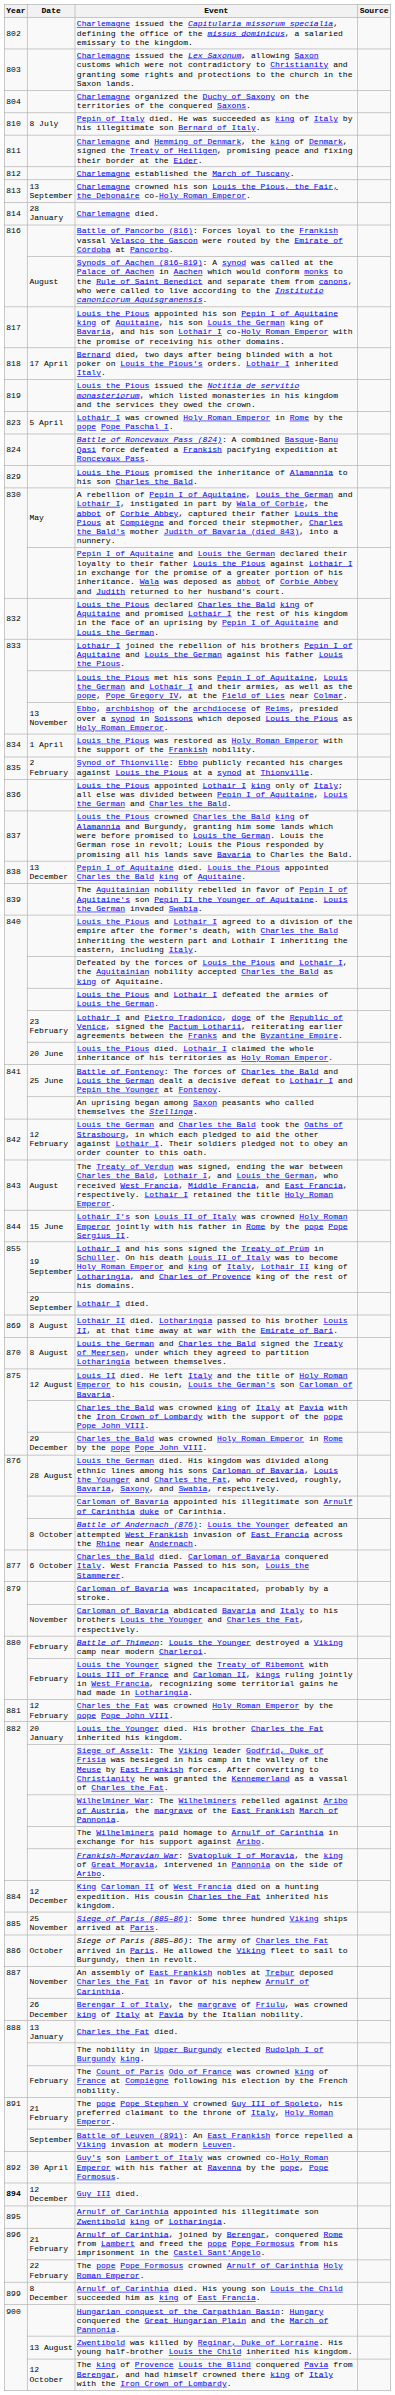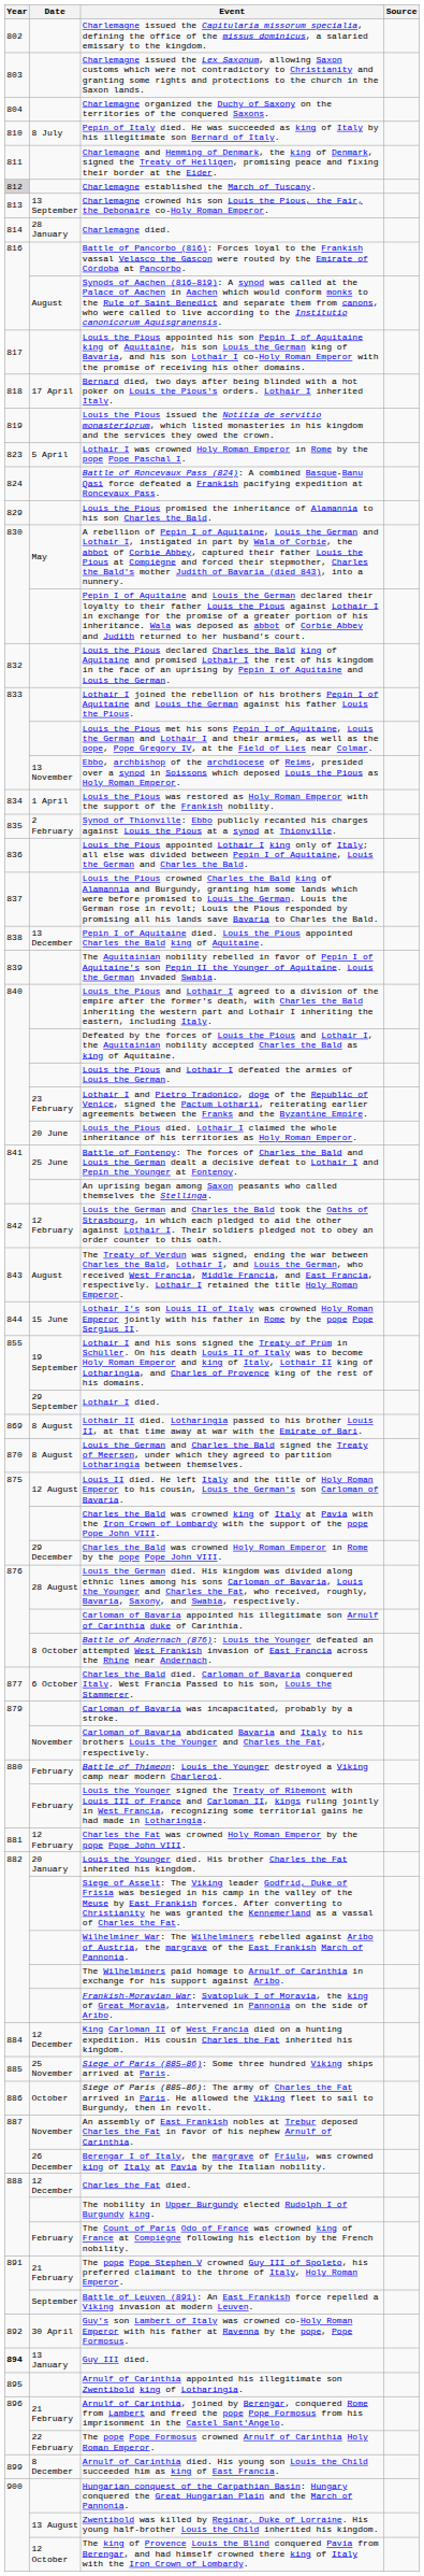 <table class="wikitable" width="100%">
 <tr>
 <th style="width:6%">Year</th>
 <th style="width:10%">Date</th>
 <th>Event</th>
 <th>Source</th>
 </tr>
 <tr>
 <td>802</td>
 <td></td>
 <td><a href='#'>Charlemagne</a> issued the <em><a href='#'>Capitularia missorum specialia</a></em>, defining the office of the <em><a href='#'>missus dominicus</a></em>, a salaried emissary to the kingdom.</td>
 <td></td>
 </tr>
 <tr>
 <td>803</td>
 <td></td>
 <td><a href='#'>Charlemagne</a> issued the <em><a href='#'>Lex Saxonum</a></em>, allowing <a href='#'>Saxon</a> customs which were not contradictory to <a href='#'>Christianity</a> and granting some rights and protections to the church in the Saxon lands.</td>
 <td></td>
 </tr>
 <tr>
 <td>804</td>
 <td></td>
 <td><a href='#'>Charlemagne</a> organized the <a href='#'>Duchy of Saxony</a> on the territories of the conquered <a href='#'>Saxons</a>.</td>
 <td></td>
 </tr>
 <tr>
 <td>810</td>
 <td>8 July</td>
 <td><a href='#'>Pepin of Italy</a> died.  He was succeeded as <a href='#'>king</a> of <a href='#'>Italy</a> by his illegitimate son <a href='#'>Bernard of Italy</a>.</td>
 <td></td>
 </tr>
 <tr>
 <td>811</td>
 <td></td>
 <td><a href='#'>Charlemagne</a> and <a href='#'>Hemming of Denmark</a>, the <a href='#'>king</a> of <a href='#'>Denmark</a>, signed the <a href='#'>Treaty of Heiligen</a>, promising peace and fixing their border at the <a href='#'>Eider</a>.</td>
 <td></td>
 </tr>
 <tr>
-<td>812</td>
+<td style="background: lightgrey;">812</td>
 <td></td>
 <td><a href='#'>Charlemagne</a> established the <a href='#'>March of Tuscany</a>.</td>
 <td></td>
 </tr>
 <tr>
 <td>813</td>
 <td>13 September</td>
 <td><a href='#'>Charlemagne</a> crowned his son <a href='#'>Louis the Pious, the Fair, the Debonaire</a> co-<a href='#'>Holy Roman Emperor</a>.</td>
 <td></td>
 </tr>
 <tr>
 <td>814</td>
 <td>28 January</td>
 <td><a href='#'>Charlemagne</a> died.</td>
 <td></td>
 </tr>
 <tr>
 <td rowspan="2" valign="top">816</td>
 <td></td>
 <td><a href='#'>Battle of Pancorbo (816)</a>: Forces loyal to the <a href='#'>Frankish</a> vassal <a href='#'>Velasco the Gascon</a> were routed by the <a href='#'>Emirate of Córdoba</a> at <a href='#'>Pancorbo</a>.</td>
 <td></td>
 </tr>
 <tr>
 <td>August</td>
 <td><a href='#'>Synods of Aachen (816–819)</a>: A <a href='#'>synod</a> was called at the <a href='#'>Palace of Aachen</a> in <a href='#'>Aachen</a> which would conform <a href='#'>monks</a> to the <a href='#'>Rule of Saint Benedict</a> and separate them from <a href='#'>canons</a>, who were called to live according to the <em><a href='#'>Institutio canonicorum Aquisgranensis</a></em>.</td>
 <td></td>
 </tr>
 <tr>
 <td>817</td>
 <td></td>
 <td><a href='#'>Louis the Pious</a> appointed his son <a href='#'>Pepin I of Aquitaine</a> <a href='#'>king</a> of <a href='#'>Aquitaine</a>, his son <a href='#'>Louis the German</a> king of <a href='#'>Bavaria</a>, and his son <a href='#'>Lothair I</a> co-<a href='#'>Holy Roman Emperor</a> with the promise of receiving his other domains.</td>
 <td></td>
 </tr>
 <tr>
 <td>818</td>
 <td>17 April</td>
 <td><a href='#'>Bernard</a> died, two days after being blinded with a hot poker on <a href='#'>Louis the Pious's</a> orders. <a href='#'>Lothair I</a> inherited <a href='#'>Italy</a>.</td>
 <td></td>
 </tr>
 <tr>
 <td>819</td>
 <td></td>
 <td><a href='#'>Louis the Pious</a> issued the <em><a href='#'>Notitia de servitio monasteriorum</a></em>, which listed monasteries in his kingdom and the services they owed the crown.</td>
 <td></td>
 </tr>
 <tr>
 <td>823</td>
 <td>5 April</td>
 <td><a href='#'>Lothair I</a> was crowned <a href='#'>Holy Roman Emperor</a> in <a href='#'>Rome</a> by the <a href='#'>pope</a> <a href='#'>Pope Paschal I</a>.</td>
 <td></td>
 </tr>
 <tr>
 <td>824</td>
 <td></td>
 <td><em><a href='#'>Battle of Roncevaux Pass (824)</a></em>: A combined <a href='#'>Basque</a>-<a href='#'>Banu Qasi</a> force defeated a <a href='#'>Frankish</a> pacifying expedition at <a href='#'>Roncevaux Pass</a>.</td>
 <td></td>
 </tr>
 <tr>
 <td>829</td>
 <td></td>
 <td><a href='#'>Louis the Pious</a> promised the inheritance of <a href='#'>Alamannia</a> to his son <a href='#'>Charles the Bald</a>.</td>
 <td></td>
 </tr>
 <tr>
 <td rowspan="2" valign="top">830</td>
 <td>May</td>
 <td>A rebellion of <a href='#'>Pepin I of Aquitaine</a>, <a href='#'>Louis the German</a> and <a href='#'>Lothair I</a>, instigated in part by <a href='#'>Wala of Corbie</a>, the <a href='#'>abbot</a> of <a href='#'>Corbie Abbey</a>, captured their father <a href='#'>Louis the Pious</a> at <a href='#'>Compiègne</a> and forced their stepmother, <a href='#'>Charles the Bald's</a> mother <a href='#'>Judith of Bavaria (died 843)</a>, into a nunnery.</td>
 <td></td>
 </tr>
 <tr>
 <td></td>
 <td><a href='#'>Pepin I of Aquitaine</a> and <a href='#'>Louis the German</a> declared their loyalty to their father <a href='#'>Louis the Pious</a> against <a href='#'>Lothair I</a> in exchange for the promise of a greater portion of his inheritance. <a href='#'>Wala</a> was deposed as <a href='#'>abbot</a> of <a href='#'>Corbie Abbey</a> and <a href='#'>Judith</a> returned to her husband's court.</td>
 <td></td>
 </tr>
 <tr>
 <td>832</td>
 <td></td>
 <td><a href='#'>Louis the Pious</a> declared <a href='#'>Charles the Bald</a> <a href='#'>king</a> of <a href='#'>Aquitaine</a> and promised <a href='#'>Lothair I</a> the rest of his kingdom in the face of an uprising by <a href='#'>Pepin I of Aquitaine</a> and <a href='#'>Louis the German</a>.</td>
 <td></td>
 </tr>
 <tr>
 <td rowspan="3" valign="top">833</td>
 <td></td>
 <td><a href='#'>Lothair I</a> joined the rebellion of his brothers <a href='#'>Pepin I of Aquitaine</a> and <a href='#'>Louis the German</a> against his father <a href='#'>Louis the Pious</a>.</td>
 <td></td>
 </tr>
 <tr>
 <td></td>
 <td><a href='#'>Louis the Pious</a> met his sons <a href='#'>Pepin I of Aquitaine</a>, <a href='#'>Louis the German</a> and <a href='#'>Lothair I</a> and their armies, as well as the <a href='#'>pope</a>, <a href='#'>Pope Gregory IV</a>, at the <a href='#'>Field of Lies</a> near <a href='#'>Colmar</a>.</td>
 <td></td>
 </tr>
 <tr>
 <td>13 November</td>
 <td><a href='#'>Ebbo</a>, <a href='#'>archbishop</a> of the <a href='#'>archdiocese</a> of <a href='#'>Reims</a>, presided over a <a href='#'>synod</a> in <a href='#'>Soissons</a> which deposed <a href='#'>Louis the Pious</a> as <a href='#'>Holy Roman Emperor</a>.</td>
 <td></td>
 </tr>
 <tr>
 <td>834</td>
 <td>1 April</td>
 <td><a href='#'>Louis the Pious</a> was restored as <a href='#'>Holy Roman Emperor</a> with the support of the <a href='#'>Frankish</a> nobility.</td>
 <td></td>
 </tr>
 <tr>
 <td>835</td>
 <td>2 February</td>
 <td><a href='#'>Synod of Thionville</a>: <a href='#'>Ebbo</a> publicly recanted his charges against <a href='#'>Louis the Pious</a> at a <a href='#'>synod</a> at <a href='#'>Thionville</a>.</td>
 <td></td>
 </tr>
 <tr>
 <td>836</td>
 <td></td>
 <td><a href='#'>Louis the Pious</a> appointed <a href='#'>Lothair I</a> <a href='#'>king</a> only of <a href='#'>Italy</a>; all else was divided between <a href='#'>Pepin I of Aquitaine</a>, <a href='#'>Louis the German</a> and <a href='#'>Charles the Bald</a>.</td>
 <td></td>
 </tr>
 <tr>
 <td>837</td>
 <td></td>
 <td><a href='#'>Louis the Pious</a> crowned <a href='#'>Charles the Bald</a> <a href='#'>king</a> of <a href='#'>Alamannia</a> and Burgundy, granting him some lands which were before promised to <a href='#'>Louis the German</a>.  Louis the German rose in revolt; Louis the Pious responded by promising all his lands save <a href='#'>Bavaria</a> to Charles the Bald.</td>
 <td></td>
 </tr>
 <tr>
 <td>838</td>
 <td>13 December</td>
 <td><a href='#'>Pepin I of Aquitaine</a> died. <a href='#'>Louis the Pious</a> appointed <a href='#'>Charles the Bald</a> <a href='#'>king</a> of <a href='#'>Aquitaine</a>.</td>
 <td></td>
 </tr>
 <tr>
 <td>839</td>
 <td></td>
 <td>The <a href='#'>Aquitainian</a> nobility rebelled in favor of <a href='#'>Pepin I of Aquitaine's</a> son <a href='#'>Pepin II the Younger of Aquitaine</a>. <a href='#'>Louis the German</a> invaded <a href='#'>Swabia</a>.</td>
 <td></td>
 </tr>
 <tr>
 <td rowspan="5" valign="top">840</td>
 <td></td>
 <td><a href='#'>Louis the Pious</a> and <a href='#'>Lothair I</a> agreed to a division of the empire after the former's death, with <a href='#'>Charles the Bald</a> inheriting the western part and Lothair I inheriting the eastern, including <a href='#'>Italy</a>.</td>
 <td></td>
 </tr>
 <tr>
 <td></td>
 <td>Defeated by the forces of <a href='#'>Louis the Pious</a> and <a href='#'>Lothair I</a>, the <a href='#'>Aquitainian</a> nobility accepted <a href='#'>Charles the Bald</a> as <a href='#'>king</a> of Aquitaine.</td>
 <td></td>
 </tr>
 <tr>
 <td></td>
 <td><a href='#'>Louis the Pious</a> and <a href='#'>Lothair I</a> defeated the armies of <a href='#'>Louis the German</a>.</td>
 <td></td>
 </tr>
 <tr>
 <td>23 February</td>
 <td><a href='#'>Lothair I</a> and <a href='#'>Pietro Tradonico</a>, <a href='#'>doge</a> of the <a href='#'>Republic of Venice</a>, signed the <a href='#'>Pactum Lotharii</a>, reiterating earlier agreements between the <a href='#'>Franks</a> and the <a href='#'>Byzantine Empire</a>.</td>
 <td></td>
 </tr>
 <tr>
 <td>20 June</td>
 <td><a href='#'>Louis the Pious</a> died. <a href='#'>Lothair I</a> claimed the whole inheritance of his territories as <a href='#'>Holy Roman Emperor</a>.</td>
 <td></td>
 </tr>
 <tr>
 <td rowspan="2" valign="top">841</td>
 <td>25 June</td>
 <td><a href='#'>Battle of Fontenoy</a>: The forces of <a href='#'>Charles the Bald</a> and <a href='#'>Louis the German</a> dealt a decisive defeat to <a href='#'>Lothair I</a> and <a href='#'>Pepin the Younger</a> at <a href='#'>Fontenoy</a>.</td>
 <td></td>
 </tr>
 <tr>
 <td></td>
 <td>An uprising began among <a href='#'>Saxon</a> peasants who called themselves the <em><a href='#'>Stellinga</a></em>.</td>
 <td></td>
 </tr>
 <tr>
 <td>842</td>
 <td>12 February</td>
 <td><a href='#'>Louis the German</a> and <a href='#'>Charles the Bald</a> took the <a href='#'>Oaths of Strasbourg</a>, in which each pledged to aid the other against <a href='#'>Lothair I</a>.  Their soldiers pledged not to obey an order counter to this oath.</td>
 <td></td>
 </tr>
 <tr>
 <td>843</td>
 <td>August</td>
 <td>The <a href='#'>Treaty of Verdun</a> was signed, ending the war between <a href='#'>Charles the Bald</a>, <a href='#'>Lothair I</a>, and <a href='#'>Louis the German</a>, who received <a href='#'>West Francia</a>, <a href='#'>Middle Francia</a>, and <a href='#'>East Francia</a>, respectively. <a href='#'>Lothair I</a> retained the title <a href='#'>Holy Roman Emperor</a>.</td>
 <td></td>
 </tr>
 <tr>
 <td>844</td>
 <td>15 June</td>
 <td><a href='#'>Lothair I's</a> son <a href='#'>Louis II of Italy</a> was crowned <a href='#'>Holy Roman Emperor</a> jointly with his father in <a href='#'>Rome</a> by the <a href='#'>pope</a> <a href='#'>Pope Sergius II</a>.</td>
 <td></td>
 </tr>
 <tr>
 <td rowspan="2" valign="top">855</td>
 <td>19 September</td>
 <td><a href='#'>Lothair I</a> and his sons signed the <a href='#'>Treaty of Prüm</a> in <a href='#'>Schüller</a>.  On his death <a href='#'>Louis II of Italy</a> was to become <a href='#'>Holy Roman Emperor</a> and <a href='#'>king</a> of <a href='#'>Italy</a>, <a href='#'>Lothair II</a> king of <a href='#'>Lotharingia</a>, and <a href='#'>Charles of Provence</a> king of the rest of his domains.</td>
 <td></td>
 </tr>
 <tr>
 <td>29 September</td>
 <td><a href='#'>Lothair I</a> died.</td>
 <td></td>
 </tr>
 <tr>
 <td>869</td>
 <td>8 August</td>
 <td><a href='#'>Lothair II</a> died. <a href='#'>Lotharingia</a> passed to his brother <a href='#'>Louis II</a>, at that time away at war with the <a href='#'>Emirate of Bari</a>.</td>
 <td></td>
 </tr>
 <tr>
 <td>870</td>
 <td>8 August</td>
 <td><a href='#'>Louis the German</a> and <a href='#'>Charles the Bald</a> signed the <a href='#'>Treaty of Meersen</a>, under which they agreed to partition <a href='#'>Lotharingia</a> between themselves.</td>
 <td></td>
 </tr>
 <tr>
 <td rowspan="3" valign="top">875</td>
 <td>12 August</td>
 <td><a href='#'>Louis II</a> died.  He left <a href='#'>Italy</a> and the title of <a href='#'>Holy Roman Emperor</a> to his cousin, <a href='#'>Louis the German's</a> son <a href='#'>Carloman of Bavaria</a>.</td>
 <td></td>
 </tr>
 <tr>
 <td></td>
 <td><a href='#'>Charles the Bald</a> was crowned <a href='#'>king</a> of <a href='#'>Italy</a> at <a href='#'>Pavia</a> with the <a href='#'>Iron Crown of Lombardy</a> with the support of the <a href='#'>pope</a> <a href='#'>Pope John VIII</a>.</td>
 <td></td>
 </tr>
 <tr>
 <td>29 December</td>
 <td><a href='#'>Charles the Bald</a> was crowned <a href='#'>Holy Roman Emperor</a> in <a href='#'>Rome</a> by the <a href='#'>pope</a> <a href='#'>Pope John VIII</a>.</td>
 <td></td>
 </tr>
 <tr>
 <td rowspan="3" valign="top">876</td>
 <td>28 August</td>
 <td><a href='#'>Louis the German</a> died.  His kingdom was divided along ethnic lines among his sons <a href='#'>Carloman of Bavaria</a>, <a href='#'>Louis the Younger</a> and <a href='#'>Charles the Fat</a>, who received, roughly, <a href='#'>Bavaria</a>, <a href='#'>Saxony</a>, and <a href='#'>Swabia</a>, respectively.</td>
 <td></td>
 </tr>
 <tr>
 <td></td>
 <td><a href='#'>Carloman of Bavaria</a> appointed his illegitimate son <a href='#'>Arnulf of Carinthia</a> <a href='#'>duke</a> of Carinthia.</td>
 <td></td>
 </tr>
 <tr>
 <td>8 October</td>
 <td><em><a href='#'>Battle of Andernach (876)</a></em>: <a href='#'>Louis the Younger</a> defeated an attempted <a href='#'>West Frankish</a> invasion of <a href='#'>East Francia</a> across the <a href='#'>Rhine</a> near <a href='#'>Andernach</a>.</td>
 <td></td>
 </tr>
 <tr>
 <td>877</td>
 <td>6 October</td>
 <td><a href='#'>Charles the Bald</a> died. <a href='#'>Carloman of Bavaria</a> conquered <a href='#'>Italy</a>. West Francia Passed to his son, <a href='#'>Louis the Stammerer</a>.</td>
 <td></td>
 </tr>
 <tr>
 <td rowspan="2" valign="top">879</td>
 <td></td>
 <td><a href='#'>Carloman of Bavaria</a> was incapacitated, probably by a stroke.</td>
 <td></td>
 </tr>
 <tr>
 <td>November</td>
 <td><a href='#'>Carloman of Bavaria</a> abdicated <a href='#'>Bavaria</a> and <a href='#'>Italy</a> to his brothers <a href='#'>Louis the Younger</a> and <a href='#'>Charles the Fat</a>, respectively.</td>
 <td></td>
 </tr>
 <tr>
 <td rowspan="2" valign="top">880</td>
 <td>February</td>
 <td><em><a href='#'>Battle of Thimeon</a></em>: <a href='#'>Louis the Younger</a> destroyed a <a href='#'>Viking</a> camp near modern <a href='#'>Charleroi</a>.</td>
 <td></td>
 </tr>
 <tr>
 <td>February</td>
 <td><a href='#'>Louis the Younger</a> signed the <a href='#'>Treaty of Ribemont</a> with <a href='#'>Louis III of France</a> and <a href='#'>Carloman II</a>, <a href='#'>kings</a> ruling jointly in <a href='#'>West Francia</a>, recognizing some territorial gains he had made in <a href='#'>Lotharingia</a>.</td>
 <td></td>
 </tr>
 <tr>
 <td>881</td>
 <td>12 February</td>
 <td><a href='#'>Charles the Fat</a> was crowned <a href='#'>Holy Roman Emperor</a> by the <a href='#'>pope</a> <a href='#'>Pope John VIII</a>.</td>
 <td></td>
 </tr>
 <tr>
 <td rowspan="5" valign="top">882</td>
 <td>20 January</td>
 <td><a href='#'>Louis the Younger</a> died.  His brother <a href='#'>Charles the Fat</a> inherited his kingdom.</td>
 <td></td>
 </tr>
 <tr>
 <td></td>
 <td><a href='#'>Siege of Asselt</a>: The <a href='#'>Viking</a> leader <a href='#'>Godfrid, Duke of Frisia</a> was besieged in his camp in the valley of the <a href='#'>Meuse</a> by <a href='#'>East Frankish</a> forces.  After converting to <a href='#'>Christianity</a> he was granted the <a href='#'>Kennemerland</a> as a vassal of <a href='#'>Charles the Fat</a>.</td>
 <td></td>
 </tr>
 <tr>
 <td></td>
 <td><a href='#'>Wilhelminer War</a>: The <a href='#'>Wilhelminers</a> rebelled against <a href='#'>Aribo of Austria</a>, the <a href='#'>margrave</a> of the <a href='#'>East Frankish</a> <a href='#'>March of Pannonia</a>.</td>
 <td></td>
 </tr>
 <tr>
 <td></td>
 <td>The <a href='#'>Wilhelminers</a> paid homage to <a href='#'>Arnulf of Carinthia</a> in exchange for his support against <a href='#'>Aribo</a>.</td>
 <td></td>
 </tr>
 <tr>
 <td></td>
 <td><em><a href='#'>Frankish-Moravian War</a></em>: <a href='#'>Svatopluk I of Moravia</a>, the <a href='#'>king</a> of <a href='#'>Great Moravia</a>, intervened in <a href='#'>Pannonia</a> on the side of <a href='#'>Aribo</a>.</td>
 <td></td>
 </tr>
 <tr>
 <td>884</td>
 <td>12 December</td>
 <td><a href='#'>King</a> <a href='#'>Carloman II</a> of <a href='#'>West Francia</a> died on a hunting expedition.  His cousin <a href='#'>Charles the Fat</a> inherited his kingdom.</td>
 <td></td>
 </tr>
 <tr>
 <td>885</td>
 <td>25 November</td>
 <td><em><a href='#'>Siege of Paris (885–86)</a></em>: Some three hundred <a href='#'>Viking</a> ships arrived at <a href='#'>Paris</a>.</td>
 <td></td>
 </tr>
 <tr>
 <td>886</td>
 <td>October</td>
 <td><em>Siege of Paris (885–86)</em>: The army of <a href='#'>Charles the Fat</a> arrived in <a href='#'>Paris</a>.  He allowed the <a href='#'>Viking</a> fleet to sail to Burgundy, then in revolt.</td>
 <td></td>
 </tr>
 <tr>
 <td rowspan="2" valign="top">887</td>
 <td>November</td>
 <td>An assembly of <a href='#'>East Frankish</a> nobles at <a href='#'>Trebur</a> deposed <a href='#'>Charles the Fat</a> in favor of his nephew <a href='#'>Arnulf of Carinthia</a>.</td>
 <td></td>
 </tr>
 <tr>
 <td>26 December</td>
 <td><a href='#'>Berengar I of Italy</a>, the <a href='#'>margrave</a> of <a href='#'>Friulu</a>, was crowned <a href='#'>king</a> of <a href='#'>Italy</a> at <a href='#'>Pavia</a> by the Italian nobility.</td>
 <td></td>
 </tr>
 <tr>
 <td rowspan="3" valign="top">888</td>
-<td>13 January</td>
+<td>12 December</td>
 <td><a href='#'>Charles the Fat</a> died.</td>
 <td></td>
 </tr>
 <tr>
 <td></td>
 <td>The nobility in <a href='#'>Upper Burgundy</a> elected <a href='#'>Rudolph I of Burgundy</a> <a href='#'>king</a>.</td>
 <td></td>
 </tr>
 <tr>
 <td>February</td>
 <td>The <a href='#'>Count of Paris</a> <a href='#'>Odo of France</a> was crowned <a href='#'>king</a> of <a href='#'>France</a> at <a href='#'>Compiègne</a> following his election by the French nobility.</td>
 <td></td>
 </tr>
 <tr>
 <td rowspan="2" valign="top">891</td>
 <td>21 February</td>
 <td>The <a href='#'>pope</a> <a href='#'>Pope Stephen V</a> crowned <a href='#'>Guy III of Spoleto</a>, his preferred claimant to the throne of <a href='#'>Italy</a>, <a href='#'>Holy Roman Emperor</a>.</td>
 <td></td>
 </tr>
 <tr>
 <td>September</td>
 <td><a href='#'>Battle of Leuven (891)</a>: An <a href='#'>East Frankish</a> force repelled a <a href='#'>Viking</a> invasion at modern <a href='#'>Leuven</a>.</td>
 <td></td>
 </tr>
 <tr>
 <td>892</td>
 <td>30 April</td>
 <td><a href='#'>Guy's</a> son <a href='#'>Lambert of Italy</a> was crowned co-<a href='#'>Holy Roman Emperor</a> with his father at <a href='#'>Ravenna</a> by the <a href='#'>pope</a>, <a href='#'>Pope Formosus</a>.</td>
 <td></td>
 </tr>
 <tr>
 <td><strong>894</strong></td>
-<td>12 December</td>
+<td>13 January</td>
 <td><a href='#'>Guy III</a> died.</td>
 <td></td>
 </tr>
 <tr>
 <td>895</td>
 <td></td>
 <td><a href='#'>Arnulf of Carinthia</a> appointed his illegitimate son <a href='#'>Zwentibold</a> <a href='#'>king</a> of <a href='#'>Lotharingia</a>.</td>
 <td></td>
 </tr>
 <tr>
 <td rowspan="2" valign="top">896</td>
 <td>21 February</td>
 <td><a href='#'>Arnulf of Carinthia</a>, joined by <a href='#'>Berengar</a>, conquered <a href='#'>Rome</a> from <a href='#'>Lambert</a> and freed the <a href='#'>pope</a> <a href='#'>Pope Formosus</a> from his imprisonment in the <a href='#'>Castel Sant'Angelo</a>.</td>
 <td></td>
 </tr>
 <tr>
 <td>22 February</td>
 <td>The <a href='#'>pope</a> <a href='#'>Pope Formosus</a> crowned <a href='#'>Arnulf of Carinthia</a> <a href='#'>Holy Roman Emperor</a>.</td>
 <td></td>
 </tr>
 <tr>
 <td>899</td>
 <td>8 December</td>
 <td><a href='#'>Arnulf of Carinthia</a> died.  His young son <a href='#'>Louis the Child</a> succeeded him as <a href='#'>king</a> of <a href='#'>East Francia</a>.</td>
 <td></td>
 </tr>
 <tr>
 <td rowspan="3" valign="top">900</td>
 <td></td>
 <td><a href='#'>Hungarian conquest of the Carpathian Basin</a>: <a href='#'>Hungary</a> conquered the <a href='#'>Great Hungarian Plain</a> and the <a href='#'>March of Pannonia</a>.</td>
 <td></td>
 </tr>
 <tr>
 <td>13 August</td>
 <td><a href='#'>Zwentibold</a> was killed by <a href='#'>Reginar, Duke of Lorraine</a>.  His young half-brother <a href='#'>Louis the Child</a> inherited his kingdom.</td>
 <td></td>
 </tr>
 <tr>
 <td>12 October</td>
 <td>The <a href='#'>king</a> of <a href='#'>Provence</a> <a href='#'>Louis the Blind</a> conquered <a href='#'>Pavia</a> from <a href='#'>Berengar</a>, and had himself crowned there <a href='#'>king</a> of <a href='#'>Italy</a> with the <a href='#'>Iron Crown of Lombardy</a>.</td>
 <td></td>
 </tr>
 </table>
